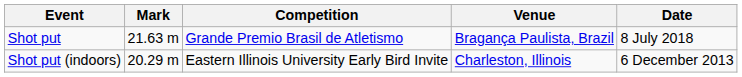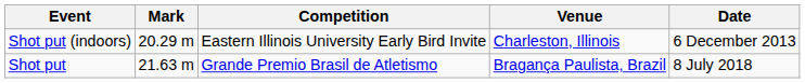 <table class="wikitable">
 <tr>
 <th>Event</th>
 <th>Mark</th>
 <th>Competition</th>
 <th>Venue</th>
 <th>Date</th>
 </tr>
 <tr>
+<td><a href='#'>Shot put</a> (indoors)</td>
+<td>20.29 m</td>
+<td>Eastern Illinois University Early Bird Invite</td>
+<td><a href='#'>Charleston, Illinois</a></td>
+<td>6 December 2013</td>
+</tr>
+<tr>
 <td><a href='#'>Shot put</a></td>
 <td>21.63 m</td>
 <td><a href='#'>Grande Premio Brasil de Atletismo</a></td>
 <td><a href='#'>Bragança Paulista, Brazil</a></td>
 <td>8 July 2018</td>
 </tr>
-<tr>
-<td><a href='#'>Shot put</a> (indoors)</td>
-<td>20.29 m</td>
-<td>Eastern Illinois University Early Bird Invite</td>
-<td><a href='#'>Charleston, Illinois</a></td>
-<td>6 December 2013</td>
-</tr>
 </table>
